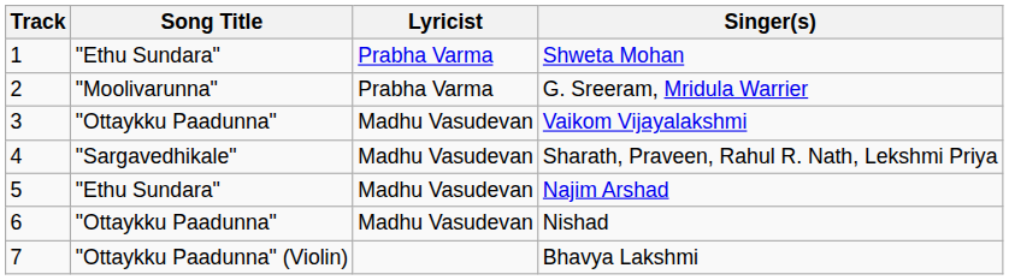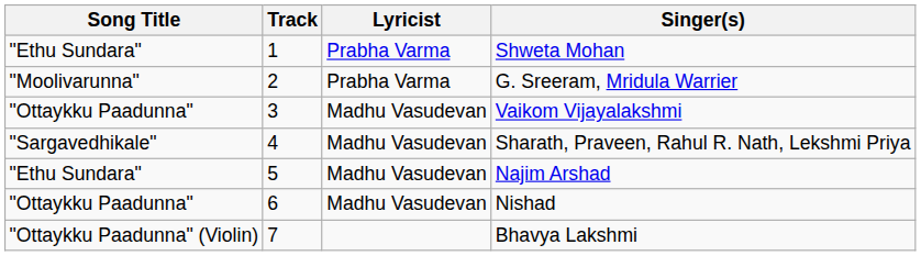 <table class="wikitable">
 <tr>
+<th>Song Title</th>
 <th>Track</th>
-<th>Song Title</th>
 <th>Lyricist</th>
 <th>Singer(s)</th>
 </tr>
 <tr>
+<td>"Ethu Sundara"</td>
 <td>1</td>
-<td>"Ethu Sundara"</td>
 <td><a href='#'>Prabha Varma</a></td>
 <td><a href='#'>Shweta Mohan</a></td>
 </tr>
 <tr>
+<td>"Moolivarunna"</td>
 <td>2</td>
-<td>"Moolivarunna"</td>
 <td>Prabha Varma</td>
 <td>G. Sreeram, <a href='#'>Mridula Warrier</a></td>
 </tr>
 <tr>
+<td>"Ottaykku Paadunna"</td>
 <td>3</td>
-<td>"Ottaykku Paadunna"</td>
 <td>Madhu Vasudevan</td>
 <td><a href='#'>Vaikom Vijayalakshmi</a></td>
 </tr>
 <tr>
+<td>"Sargavedhikale"</td>
 <td>4</td>
-<td>"Sargavedhikale"</td>
 <td>Madhu Vasudevan</td>
 <td>Sharath, Praveen, Rahul R. Nath, Lekshmi Priya</td>
 </tr>
 <tr>
+<td>"Ethu Sundara"</td>
 <td>5</td>
-<td>"Ethu Sundara"</td>
 <td>Madhu Vasudevan</td>
 <td><a href='#'>Najim Arshad</a></td>
 </tr>
 <tr>
+<td>"Ottaykku Paadunna"</td>
 <td>6</td>
-<td>"Ottaykku Paadunna"</td>
 <td>Madhu Vasudevan</td>
 <td>Nishad</td>
 </tr>
 <tr>
+<td>"Ottaykku Paadunna" (Violin)</td>
 <td>7</td>
-<td>"Ottaykku Paadunna" (Violin)</td>
 <td></td>
 <td>Bhavya Lakshmi</td>
 </tr>
 </table>
